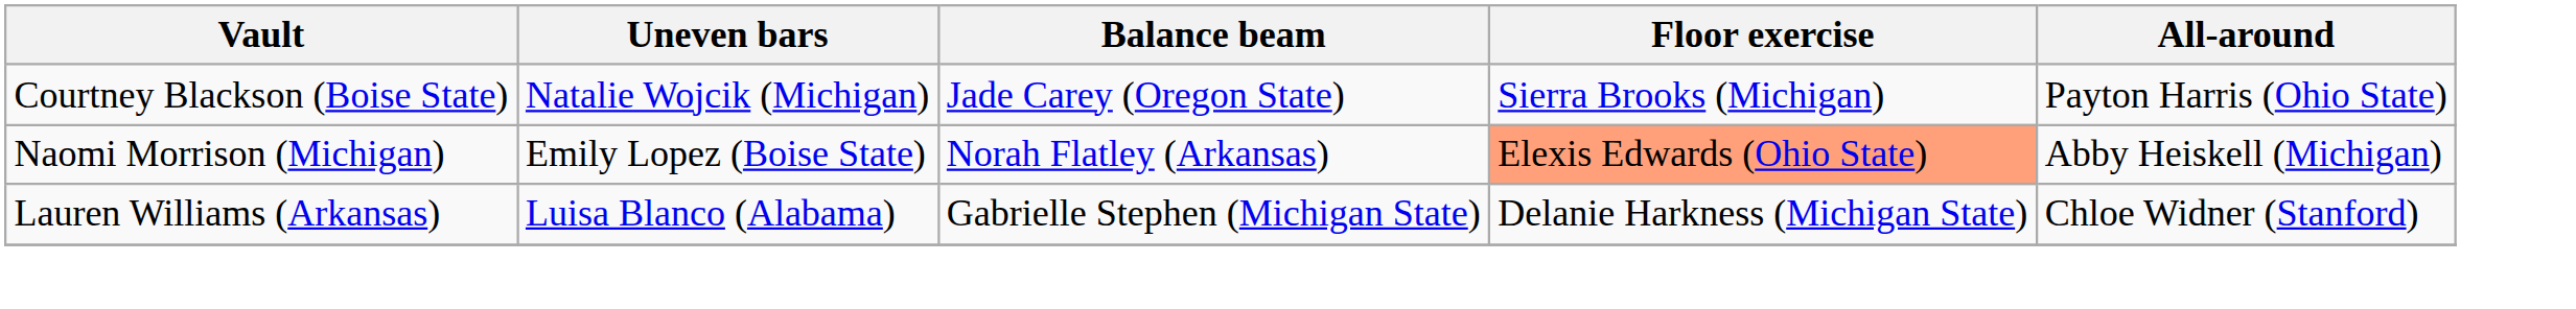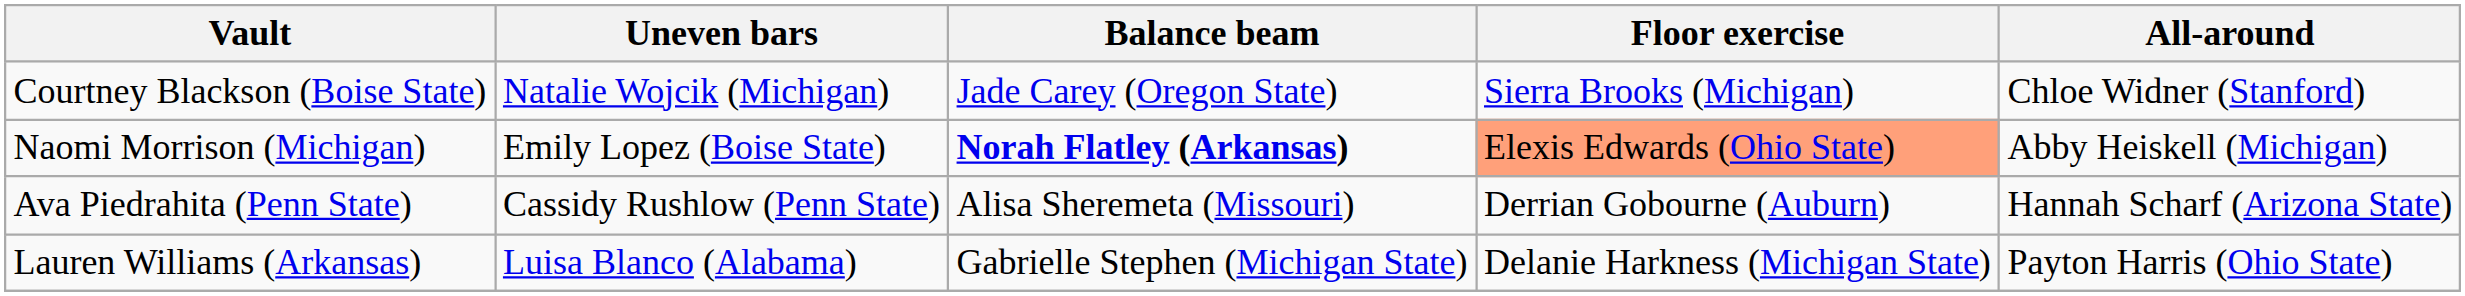 <table class="wikitable sortable">
 <tr>
 <th>Vault</th>
 <th>Uneven bars</th>
 <th>Balance beam</th>
 <th>Floor exercise</th>
 <th>All-around</th>
 </tr>
 <tr>
 <td>Courtney Blackson (<a href='#'>Boise State</a>)</td>
 <td><a href='#'>Natalie Wojcik</a> (<a href='#'>Michigan</a>)</td>
 <td><a href='#'>Jade Carey</a> (<a href='#'>Oregon State</a>)</td>
 <td><a href='#'>Sierra Brooks</a> (<a href='#'>Michigan</a>)</td>
-<td>Payton Harris (<a href='#'>Ohio State</a>)</td>
+<td>Chloe Widner (<a href='#'>Stanford</a>)</td>
 </tr>
 <tr>
 <td>Naomi Morrison (<a href='#'>Michigan</a>)</td>
 <td>Emily Lopez (<a href='#'>Boise State</a>)</td>
-<td><a href='#'>Norah Flatley</a> (<a href='#'>Arkansas</a>)</td>
+<td><strong><a href='#'>Norah Flatley</a> (<a href='#'>Arkansas</a>)</strong></td>
 <td style="background: lightsalmon;">Elexis Edwards (<a href='#'>Ohio State</a>)</td>
 <td>Abby Heiskell (<a href='#'>Michigan</a>)</td>
+</tr>
+<tr>
+<td>Ava Piedrahita (<a href='#'>Penn State</a>)</td>
+<td>Cassidy Rushlow (<a href='#'>Penn State</a>)</td>
+<td>Alisa Sheremeta (<a href='#'>Missouri</a>)</td>
+<td>Derrian Gobourne (<a href='#'>Auburn</a>)</td>
+<td>Hannah Scharf (<a href='#'>Arizona State</a>)</td>
 </tr>
 <tr>
 <td>Lauren Williams (<a href='#'>Arkansas</a>)</td>
 <td><a href='#'>Luisa Blanco</a> (<a href='#'>Alabama</a>)</td>
 <td>Gabrielle Stephen (<a href='#'>Michigan State</a>)</td>
 <td>Delanie Harkness (<a href='#'>Michigan State</a>)</td>
-<td>Chloe Widner (<a href='#'>Stanford</a>)</td>
+<td>Payton Harris (<a href='#'>Ohio State</a>)</td>
 </tr>
 <tr>
 </tr>
 </table>
